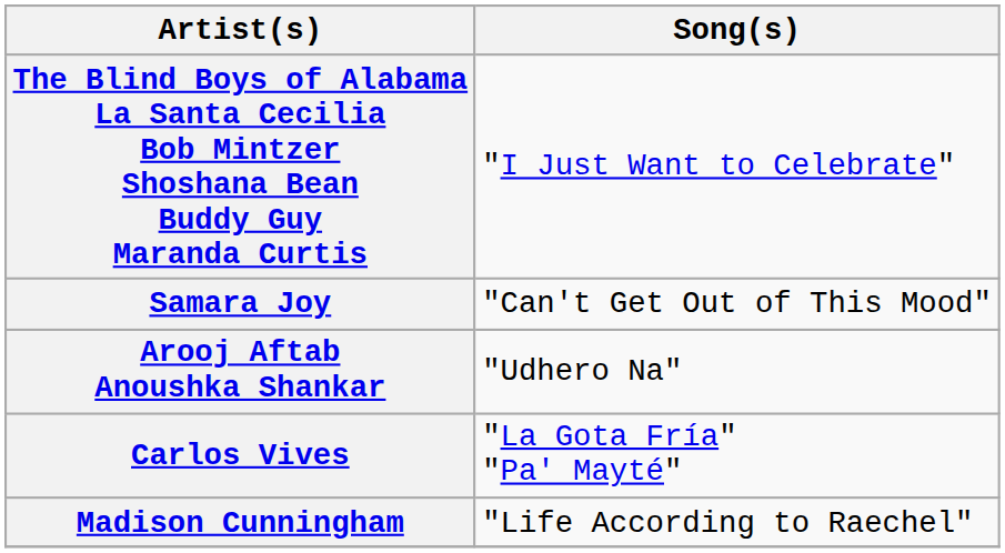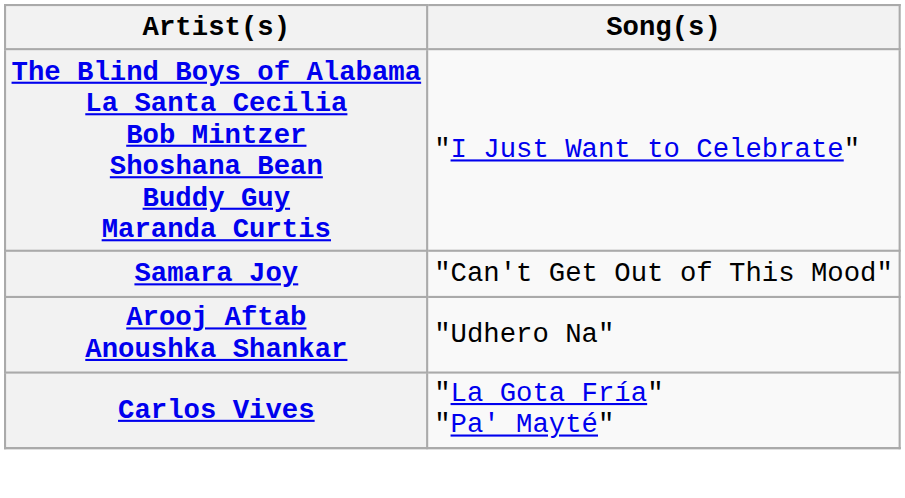 <table class="wikitable plainrowheaders">
 <tr>
 <th scope="col">Artist(s)</th>
 <th scope="col">Song(s)</th>
 </tr>
 <tr>
 <th scope="row"><a href='#'>The Blind Boys of Alabama</a> <br> <a href='#'>La Santa Cecilia</a> <br> <a href='#'>Bob Mintzer</a> <br> <a href='#'>Shoshana Bean</a> <br> <a href='#'>Buddy Guy</a> <br> <a href='#'>Maranda Curtis</a></th>
 <td>"<a href='#'>I Just Want to Celebrate</a>"</td>
 </tr>
 <tr>
 <th scope="row"><a href='#'>Samara Joy</a></th>
 <td>"Can't Get Out of This Mood"</td>
 </tr>
 <tr>
 <th scope="row"><a href='#'>Arooj Aftab</a> <br> <a href='#'>Anoushka Shankar</a></th>
 <td>"Udhero Na"</td>
 </tr>
 <tr>
 <th scope="row"><a href='#'>Carlos Vives</a></th>
 <td>"<a href='#'>La Gota Fría</a>" <br> "<a href='#'>Pa' Mayté</a>"</td>
 </tr>
 <tr>
-<th scope="row"><a href='#'>Madison Cunningham</a></th>
-<td>"Life According to Raechel"</td>
-</tr>
-<tr>
 </tr>
 </table>
